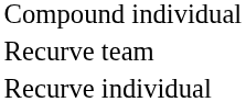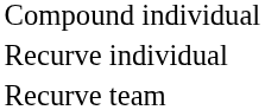 <table>
 <tr>
 <td>Compound individual</td>
+<td></td>
+<td></td>
+<td></td>
+</tr>
+<tr>
+<td>Recurve individual</td>
 <td></td>
 <td></td>
 <td></td>
 </tr>
 <tr>
 <td>Recurve team</td>
 <td></td>
 <td></td>
 <td></td>
 </tr>
-<tr>
-<td>Recurve individual</td>
-<td></td>
-<td></td>
-<td></td>
-</tr>
 </table>
